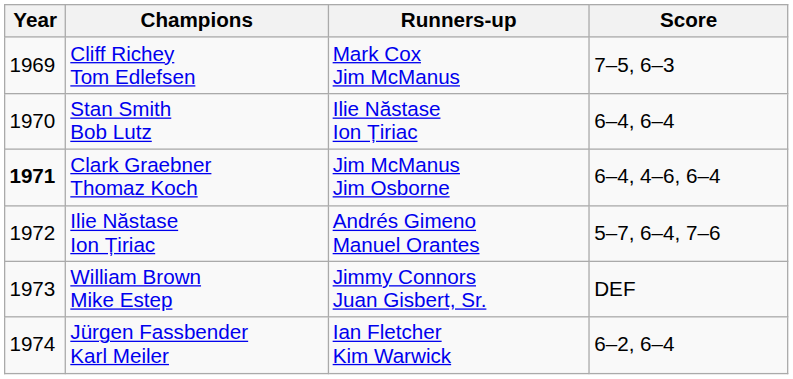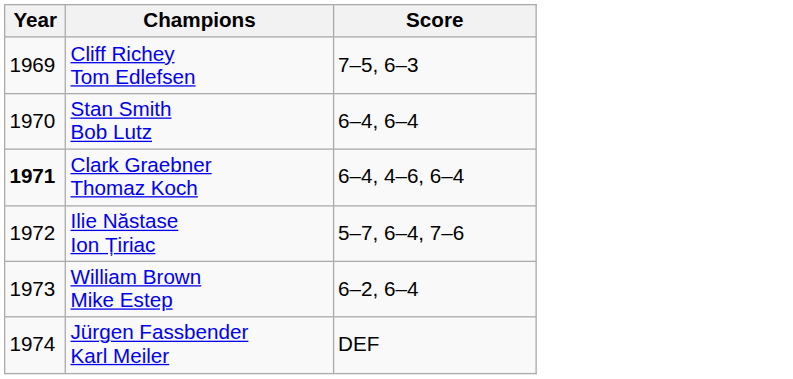 <table class="wikitable">
 <tr>
 <th style="width:40px">Year</th>
 <th style="width:200px">Champions</th>
-<th style="width:200px">Runners-up</th>
 <th style="width:150px" class="unsortable">Score</th>
 </tr>
 <tr>
 <td>1969</td>
 <td> <a href='#'>Cliff Richey</a><br> <a href='#'>Tom Edlefsen</a></td>
-<td> <a href='#'>Mark Cox</a><br> <a href='#'>Jim McManus</a></td>
 <td>7–5, 6–3</td>
 </tr>
 <tr>
 <td>1970</td>
 <td> <a href='#'>Stan Smith</a><br> <a href='#'>Bob Lutz</a></td>
-<td> <a href='#'>Ilie Năstase</a><br> <a href='#'>Ion Țiriac</a></td>
 <td>6–4, 6–4</td>
 </tr>
 <tr>
 <td><strong>1971</strong></td>
 <td> <a href='#'>Clark Graebner</a><br> <a href='#'>Thomaz Koch</a></td>
-<td> <a href='#'>Jim McManus</a><br> <a href='#'>Jim Osborne</a></td>
 <td>6–4, 4–6, 6–4</td>
 </tr>
 <tr>
 <td>1972</td>
 <td> <a href='#'>Ilie Năstase</a><br> <a href='#'>Ion Țiriac</a></td>
-<td> <a href='#'>Andrés Gimeno</a><br> <a href='#'>Manuel Orantes</a></td>
 <td>5–7, 6–4, 7–6</td>
 </tr>
 <tr>
 <td>1973</td>
 <td> <a href='#'>William Brown</a><br> <a href='#'>Mike Estep</a></td>
-<td> <a href='#'>Jimmy Connors</a><br> <a href='#'>Juan Gisbert, Sr.</a></td>
-<td>DEF</td>
+<td>6–2, 6–4</td>
 </tr>
 <tr>
 <td>1974</td>
 <td> <a href='#'>Jürgen Fassbender</a><br> <a href='#'>Karl Meiler</a></td>
-<td> <a href='#'>Ian Fletcher</a><br> <a href='#'>Kim Warwick</a></td>
-<td>6–2, 6–4</td>
+<td>DEF</td>
 </tr>
 </table>
